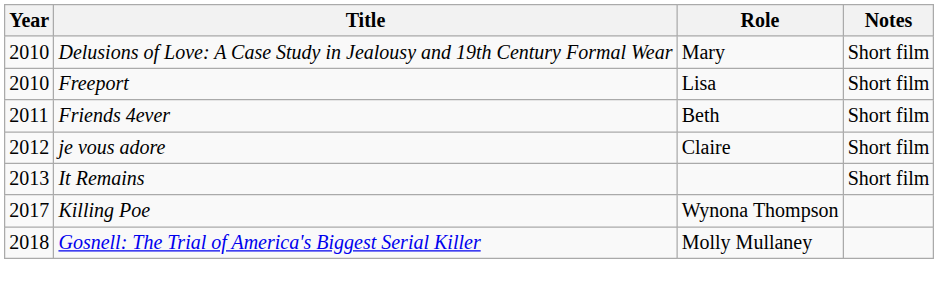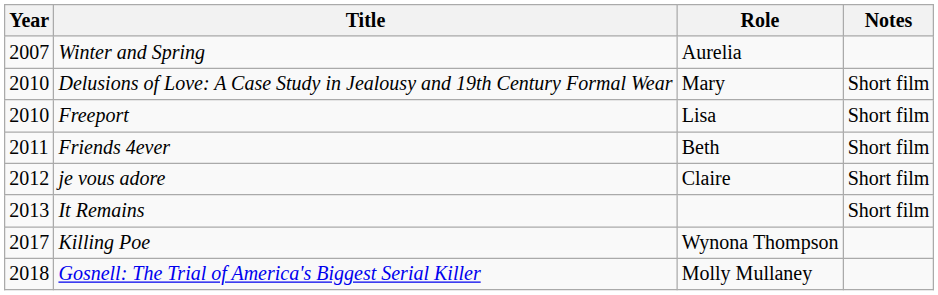 <table class="wikitable sortable">
 <tr>
 <th>Year</th>
 <th>Title</th>
 <th>Role</th>
 <th class="unsortable">Notes</th>
+</tr>
+<tr>
+<td>2007</td>
+<td><em>Winter and Spring</em></td>
+<td>Aurelia</td>
+<td></td>
 </tr>
 <tr>
 <td>2010</td>
 <td><em>Delusions of Love: A Case Study in Jealousy and 19th Century Formal Wear</em></td>
 <td>Mary</td>
 <td>Short film</td>
 </tr>
 <tr>
 <td>2010</td>
 <td><em>Freeport</em></td>
 <td>Lisa</td>
 <td>Short film</td>
 </tr>
 <tr>
 <td>2011</td>
 <td><em>Friends 4ever</em></td>
 <td>Beth</td>
 <td>Short film</td>
 </tr>
 <tr>
 <td>2012</td>
 <td><em>je vous adore</em></td>
 <td>Claire</td>
 <td>Short film</td>
 </tr>
 <tr>
 <td>2013</td>
 <td><em>It Remains</em></td>
 <td></td>
 <td>Short film</td>
 </tr>
 <tr>
 <td>2017</td>
 <td><em>Killing Poe</em></td>
 <td>Wynona Thompson</td>
 <td></td>
 </tr>
 <tr>
 <td>2018</td>
 <td><em><a href='#'>Gosnell: The Trial of America's Biggest Serial Killer</a></em></td>
 <td>Molly Mullaney</td>
 <td></td>
 </tr>
 </table>
